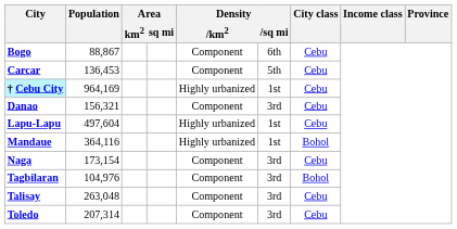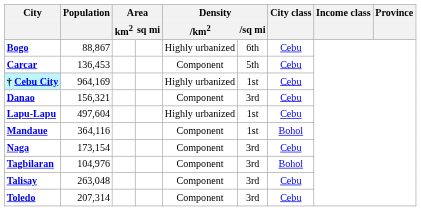 <table class="wikitable sortable collapsible" style="text-align:center;background-color:initial;font-size:90%;">
 <tr>
 <th scope="col" style="border-bottom:none;" class="unsortable">City</th>
 <th scope="col" style="border-bottom:none;">Population </th>
 <th scope="col" style="border-bottom:none;" colspan=2>Area</th>
 <th scope="col" style="border-bottom:none;" colspan=2>Density</th>
 <th scope="col" style="border-bottom:none;" class=>City class</th>
 <th scope="col" style="border-bottom:none;">Income class</th>
 <th scope="col" style="border-bottom:none;">Province</th>
 </tr>
 <tr>
 <th scope="col" style="border:none;"></th>
 <th scope="col" style="border-top:none;"></th>
 <th scope="col" style="border-style:none none solid solid;">km<sup>2</sup></th>
 <th scope="col" style="border-style:none solid solid none;white-space:nowrap;" class="unsortable">sq mi</th>
 <th scope="col" style="border-style:none none solid solid;">/km<sup>2</sup></th>
 <th scope="col" style="border-style:none solid solid none;white-space:nowrap;" class="unsortable">/sq mi</th>
 <th scope="col" style="border-top:none;"></th>
 <th scope="col" style="border-top:none;"></th>
 <th scope="col" style="border-top:none;"></th>
 </tr>
 <tr>
 <th scope="row" style="text-align:left;background-color:initial;"><a href='#'>Bogo</a></th>
 <td style="text-align:right;">88,867</td>
 <td></td>
 <td></td>
-<td>Component</td>
+<td>Highly urbanized</td>
 <td style="text-align:center;">6th</td>
 <td style="text-align:center;"><a href='#'>Cebu</a></td>
 </tr>
 <tr>
 <th scope="row" style="text-align:left;background-color:initial;"><a href='#'>Carcar</a></th>
 <td style="text-align:right;">136,453</td>
 <td></td>
 <td></td>
 <td>Component</td>
 <td style="text-align:center;">5th</td>
 <td style="text-align:center;"><a href='#'>Cebu</a></td>
 </tr>
 <tr>
 <th scope="row" style="text-align:left;background-color:#BFF5FF;border-right:0;">† <a href='#'>Cebu City</a></th>
 <td style="text-align:right;">964,169</td>
 <td></td>
 <td></td>
 <td>Highly urbanized</td>
 <td style="text-align:center;">1st</td>
 <td style="text-align:center;"><a href='#'>Cebu</a></td>
 </tr>
 <tr>
 <th scope="row" style="text-align:left;background-color:initial;"><a href='#'>Danao</a></th>
 <td style="text-align:right;">156,321</td>
 <td></td>
 <td></td>
 <td>Component</td>
 <td style="text-align:center;">3rd</td>
 <td style="text-align:center;"><a href='#'>Cebu</a></td>
 </tr>
 <tr>
 <th scope="row" style="text-align:left;background-color:initial;"><a href='#'>Lapu-Lapu</a></th>
 <td style="text-align:right;">497,604</td>
 <td></td>
 <td></td>
 <td>Highly urbanized</td>
 <td style="text-align:center;">1st</td>
 <td style="text-align:center;"><a href='#'>Cebu</a></td>
 </tr>
 <tr>
 <th scope="row" style="text-align:left;background-color:initial;"><a href='#'>Mandaue</a></th>
 <td style="text-align:right;">364,116</td>
 <td></td>
 <td></td>
-<td>Highly urbanized</td>
+<td>Component</td>
 <td style="text-align:center;">1st</td>
 <td style="text-align:center;"><a href='#'>Bohol</a></td>
 </tr>
 <tr>
 <th scope="row" style="text-align:left;background-color:initial;"><a href='#'>Naga</a></th>
 <td style="text-align:right;">173,154</td>
 <td></td>
 <td></td>
 <td>Component</td>
 <td style="text-align:center;">3rd</td>
 <td style="text-align:center;"><a href='#'>Cebu</a></td>
 </tr>
 <tr>
 <th scope="row" style="text-align:left;background-color:initial;"><a href='#'>Tagbilaran</a></th>
 <td style="text-align:right;">104,976</td>
 <td></td>
 <td></td>
 <td>Component</td>
 <td style="text-align:center;">3rd</td>
 <td style="text-align:center;"><a href='#'>Bohol</a></td>
 </tr>
 <tr>
 <th scope="row" style="text-align:left;background-color:initial;"><a href='#'>Talisay</a></th>
 <td style="text-align:right;">263,048</td>
 <td></td>
 <td></td>
 <td>Component</td>
 <td style="text-align:center;">3rd</td>
 <td style="text-align:center;"><a href='#'>Cebu</a></td>
 </tr>
 <tr>
 <th scope="row" style="text-align:left;background-color:initial;"><a href='#'>Toledo</a></th>
 <td style="text-align:right;">207,314</td>
 <td></td>
 <td></td>
 <td>Component</td>
 <td style="text-align:center;">3rd</td>
 <td style="text-align:center;"><a href='#'>Cebu</a></td>
 </tr>
 </table>
